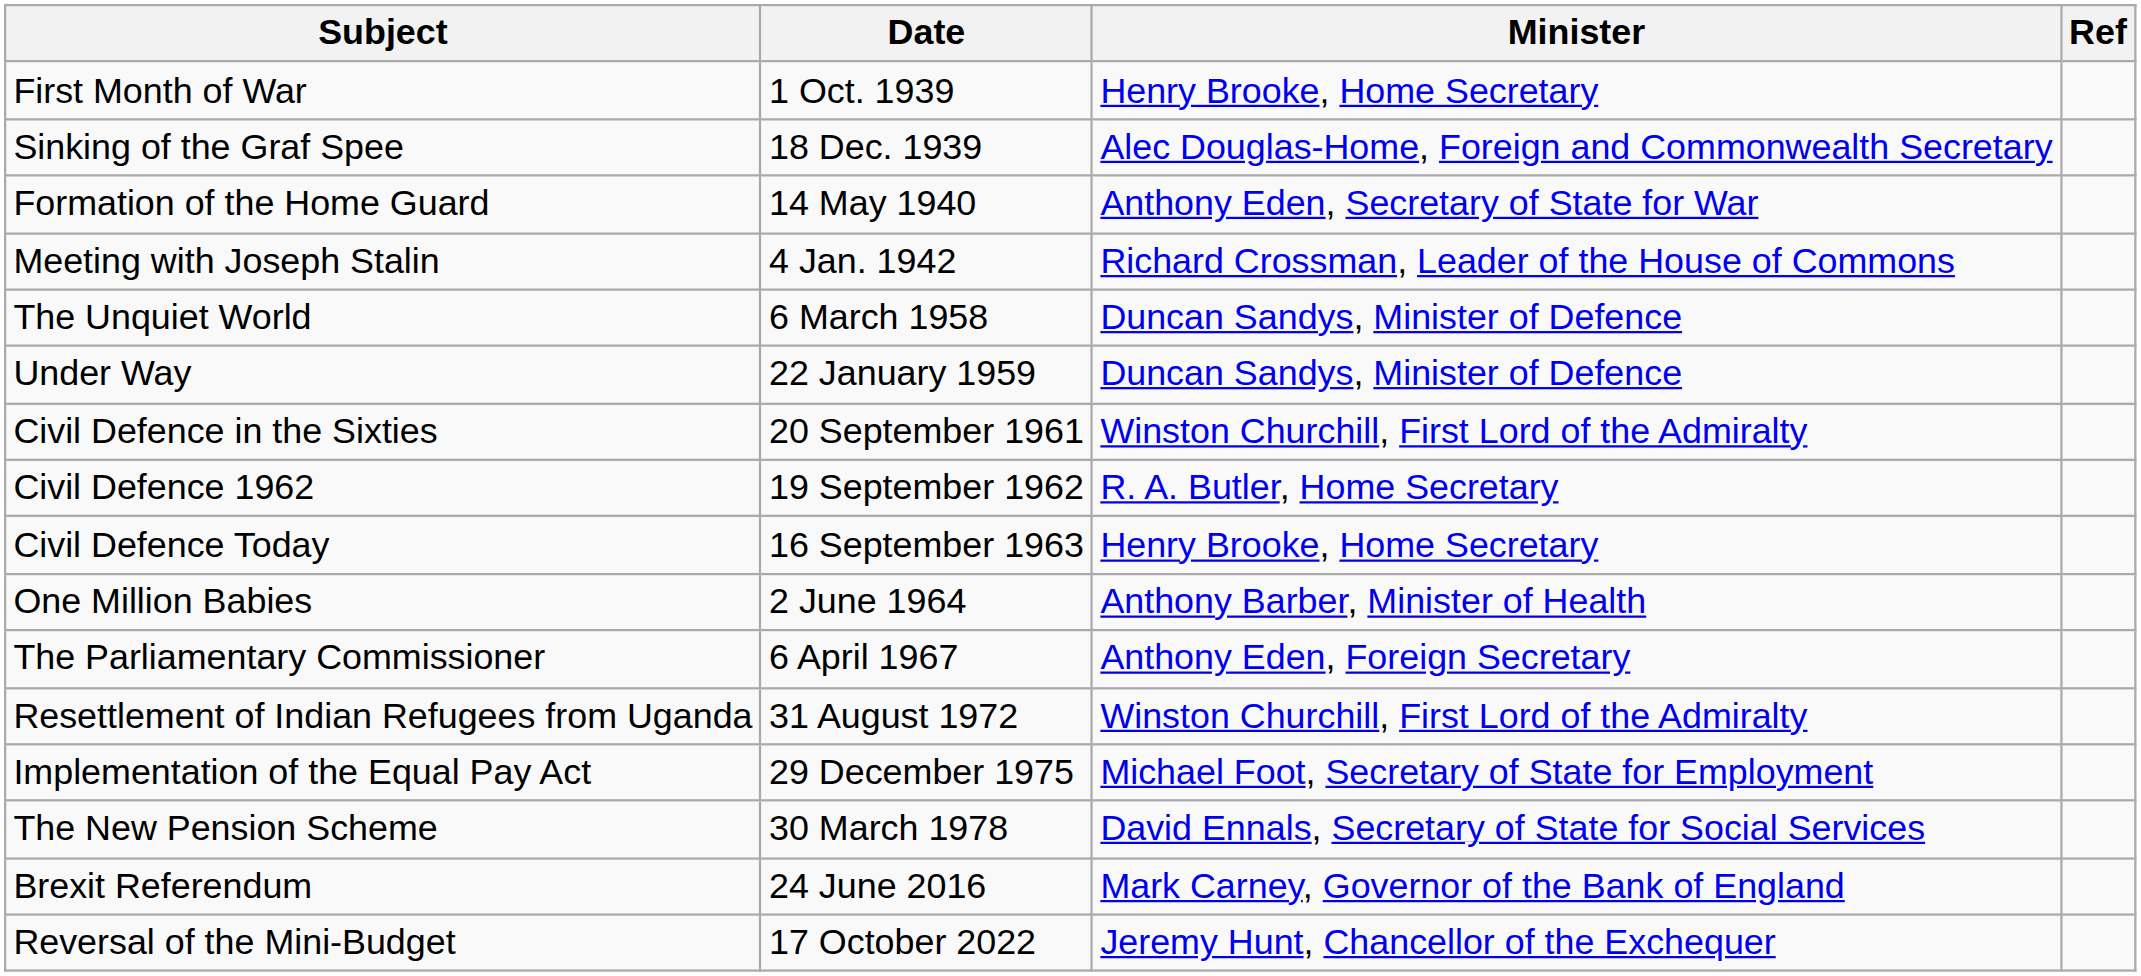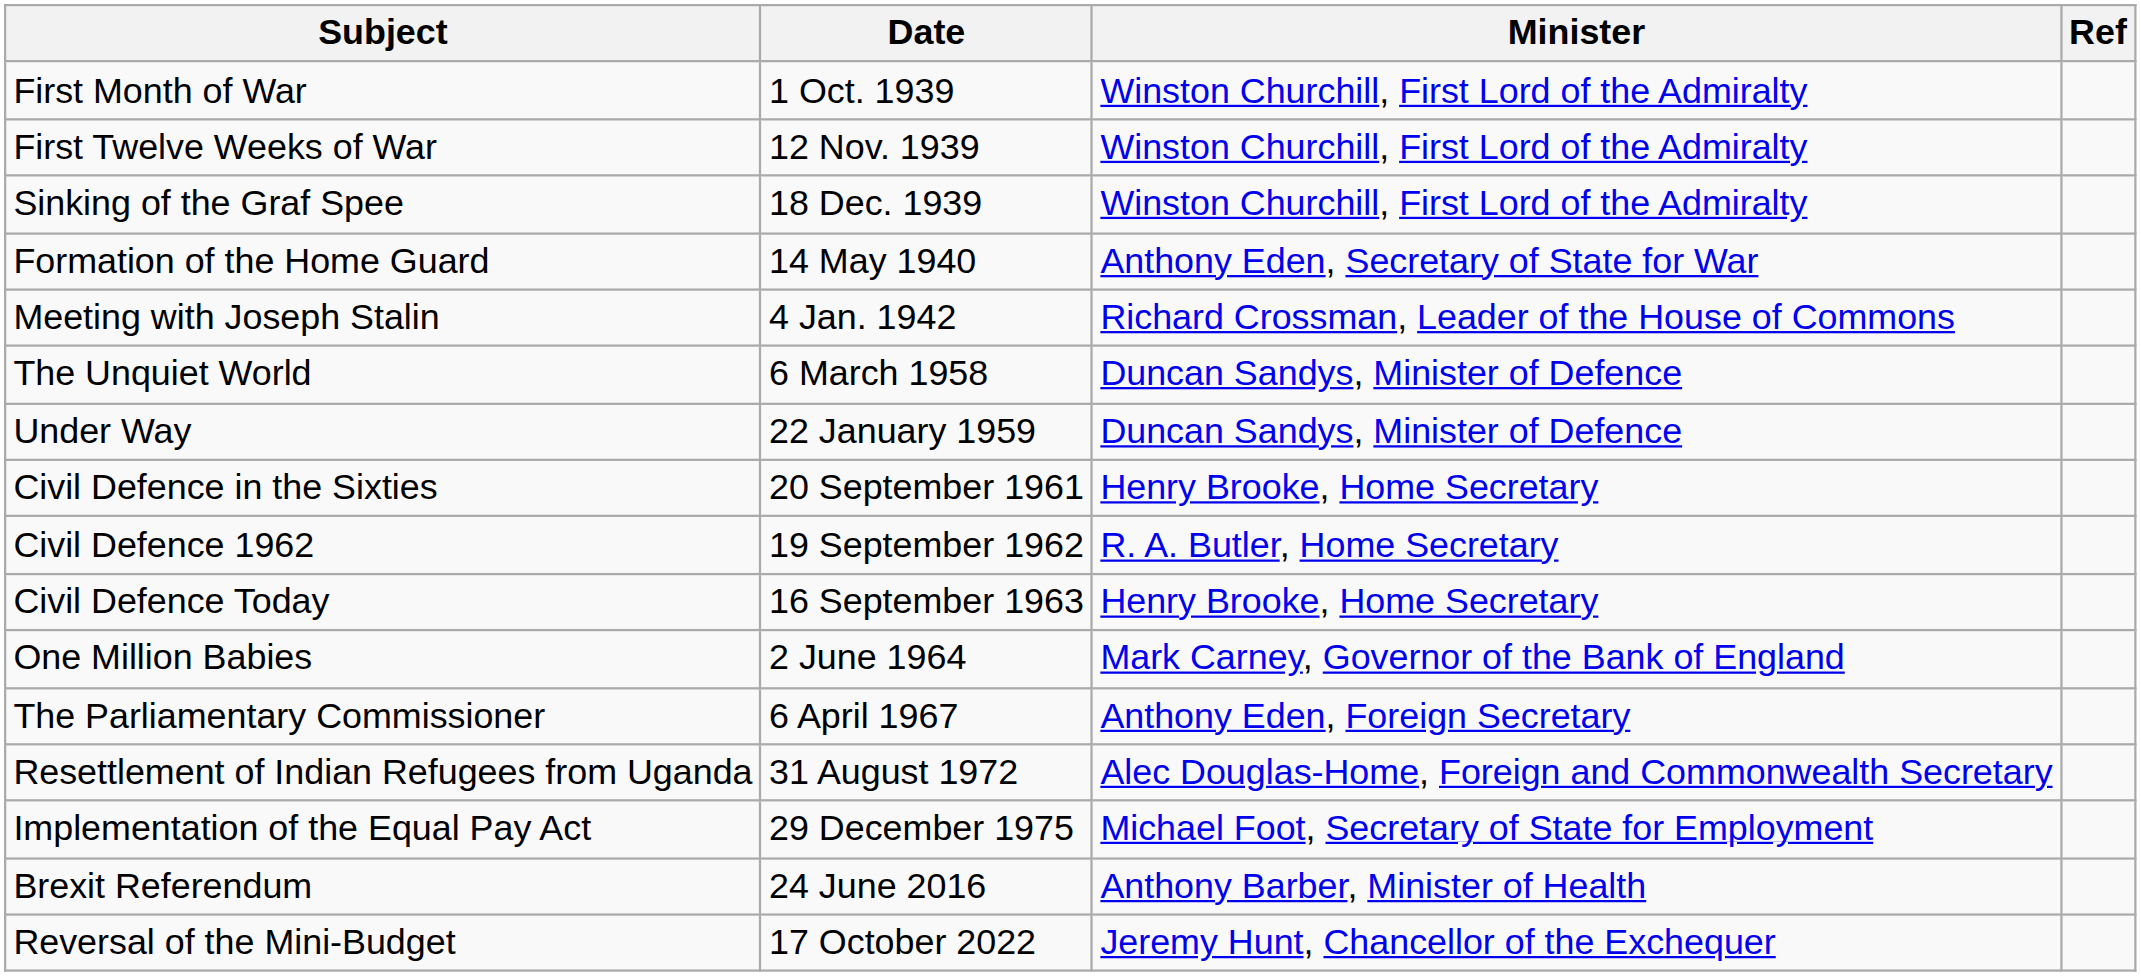 <table class= "wikitable">
 <tr>
 <th scope= "col">Subject</th>
 <th scope= "col">Date</th>
 <th scope= "col">Minister</th>
 <th scope= "col">Ref</th>
 </tr>
 <tr>
 <td>First Month of War</td>
 <td>1 Oct. 1939</td>
-<td><a href='#'>Henry Brooke</a>, <a href='#'>Home Secretary</a></td>
+<td><a href='#'>Winston Churchill</a>, <a href='#'>First Lord of the Admiralty</a></td>
+<td></td>
+</tr>
+<tr>
+<td>First Twelve Weeks of War</td>
+<td>12 Nov. 1939</td>
+<td><a href='#'>Winston Churchill</a>, <a href='#'>First Lord of the Admiralty</a></td>
 <td></td>
 </tr>
 <tr>
 <td>Sinking of the Graf Spee</td>
 <td>18 Dec. 1939</td>
-<td><a href='#'>Alec Douglas-Home</a>, <a href='#'>Foreign and Commonwealth Secretary</a></td>
+<td><a href='#'>Winston Churchill</a>, <a href='#'>First Lord of the Admiralty</a></td>
 <td></td>
 </tr>
 <tr>
 <td>Formation of the Home Guard</td>
 <td>14 May 1940</td>
 <td><a href='#'>Anthony Eden</a>, <a href='#'>Secretary of State for War</a></td>
 <td></td>
 </tr>
 <tr>
 <td>Meeting with Joseph Stalin</td>
 <td>4 Jan. 1942</td>
 <td><a href='#'>Richard Crossman</a>, <a href='#'>Leader of the House of Commons</a></td>
 <td></td>
 </tr>
 <tr>
 <td>The Unquiet World</td>
 <td>6 March 1958</td>
 <td><a href='#'>Duncan Sandys</a>, <a href='#'>Minister of Defence</a></td>
 <td></td>
 </tr>
 <tr>
 <td>Under Way</td>
 <td>22 January 1959</td>
 <td><a href='#'>Duncan Sandys</a>, <a href='#'>Minister of Defence</a></td>
 <td></td>
 </tr>
 <tr>
 <td>Civil Defence in the Sixties</td>
 <td>20 September 1961</td>
-<td><a href='#'>Winston Churchill</a>, <a href='#'>First Lord of the Admiralty</a></td>
+<td><a href='#'>Henry Brooke</a>, <a href='#'>Home Secretary</a></td>
 <td></td>
 </tr>
 <tr>
 <td>Civil Defence 1962</td>
 <td>19 September 1962</td>
 <td><a href='#'>R. A. Butler</a>, <a href='#'>Home Secretary</a></td>
 <td></td>
 </tr>
 <tr>
 <td>Civil Defence Today</td>
 <td>16 September 1963</td>
 <td><a href='#'>Henry Brooke</a>, <a href='#'>Home Secretary</a></td>
 <td></td>
 </tr>
 <tr>
 <td>One Million Babies</td>
 <td>2 June 1964</td>
-<td><a href='#'>Anthony Barber</a>, <a href='#'>Minister of Health</a></td>
+<td><a href='#'>Mark Carney</a>, <a href='#'>Governor of the Bank of England</a></td>
 <td></td>
 </tr>
 <tr>
 <td>The Parliamentary Commissioner</td>
 <td>6 April 1967</td>
 <td><a href='#'>Anthony Eden</a>, <a href='#'>Foreign Secretary</a></td>
 <td></td>
 </tr>
 <tr>
 <td>Resettlement of Indian Refugees from Uganda</td>
 <td>31 August 1972</td>
-<td><a href='#'>Winston Churchill</a>, <a href='#'>First Lord of the Admiralty</a></td>
+<td><a href='#'>Alec Douglas-Home</a>, <a href='#'>Foreign and Commonwealth Secretary</a></td>
 <td></td>
 </tr>
 <tr>
 <td>Implementation of the Equal Pay Act</td>
 <td>29 December 1975</td>
 <td><a href='#'>Michael Foot</a>, <a href='#'>Secretary of State for Employment</a></td>
 <td></td>
 </tr>
 <tr>
-<td>The New Pension Scheme</td>
-<td>30 March 1978</td>
-<td><a href='#'>David Ennals</a>, <a href='#'>Secretary of State for Social Services</a></td>
-<td></td>
-</tr>
-<tr>
 <td>Brexit Referendum</td>
 <td>24 June 2016</td>
-<td><a href='#'>Mark Carney</a>, <a href='#'>Governor of the Bank of England</a></td>
+<td><a href='#'>Anthony Barber</a>, <a href='#'>Minister of Health</a></td>
 <td></td>
 </tr>
 <tr>
 <td>Reversal of the Mini-Budget</td>
 <td>17 October 2022</td>
 <td><a href='#'>Jeremy Hunt</a>, <a href='#'>Chancellor of the Exchequer</a></td>
 <td></td>
 </tr>
 </table>
